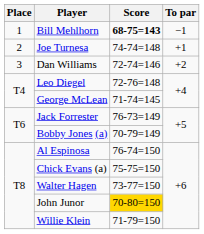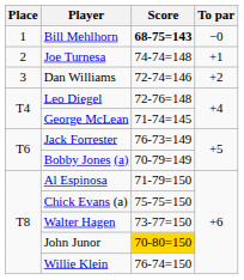 <table class=wikitable>
 <tr>
 <th>Place</th>
 <th>Player</th>
 <th>Score</th>
 <th>To par</th>
 </tr>
 <tr>
 <td align=center>1</td>
 <td> <a href='#'>Bill Mehlhorn</a></td>
 <td><strong>68-75=143</strong></td>
-<td align=center>−1</td>
+<td align=center>−0</td>
 </tr>
 <tr>
 <td align=center>2</td>
 <td> <a href='#'>Joe Turnesa</a></td>
 <td>74-74=148</td>
 <td align=center>+1</td>
 </tr>
 <tr>
 <td align=center>3</td>
 <td> Dan Williams</td>
 <td>72-74=146</td>
 <td align=center>+2</td>
 </tr>
 <tr>
 <td rowspan=2 align=center>T4</td>
 <td> <a href='#'>Leo Diegel</a></td>
 <td>72-76=148</td>
 <td rowspan=2 align=center>+4</td>
 </tr>
 <tr>
 <td> <a href='#'>George McLean</a></td>
 <td>71-74=145</td>
 </tr>
 <tr>
 <td rowspan=2 align=center>T6</td>
 <td> <a href='#'>Jack Forrester</a></td>
 <td>76-73=149</td>
 <td rowspan=2 align=center>+5</td>
 </tr>
 <tr>
 <td> <a href='#'>Bobby Jones</a> <a href='#'>(a)</a></td>
 <td>70-79=149</td>
 </tr>
 <tr>
 <td rowspan=5 align=center>T8</td>
 <td> <a href='#'>Al Espinosa</a></td>
-<td>76-74=150</td>
+<td>71-79=150</td>
 <td rowspan=5 align=center>+6</td>
 </tr>
 <tr>
 <td> <a href='#'>Chick Evans</a> (a)</td>
 <td>75-75=150</td>
 </tr>
 <tr>
 <td> <a href='#'>Walter Hagen</a></td>
 <td>73-77=150</td>
 </tr>
 <tr>
 <td> John Junor  </td>
 <td style="background: gold;">70-80=150</td>
 </tr>
 <tr>
 <td> <a href='#'>Willie Klein</a></td>
-<td>71-79=150</td>
+<td>76-74=150</td>
 </tr>
 </table>
